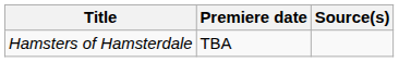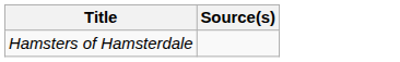 <table class="wikitable sortable">
 <tr>
 <th>Title</th>
-<th>Premiere date</th>
 <th>Source(s)</th>
 </tr>
 <tr>
 <td><em>Hamsters of Hamsterdale</em></td>
-<td>TBA</td>
 <td></td>
 </tr>
 </table>
